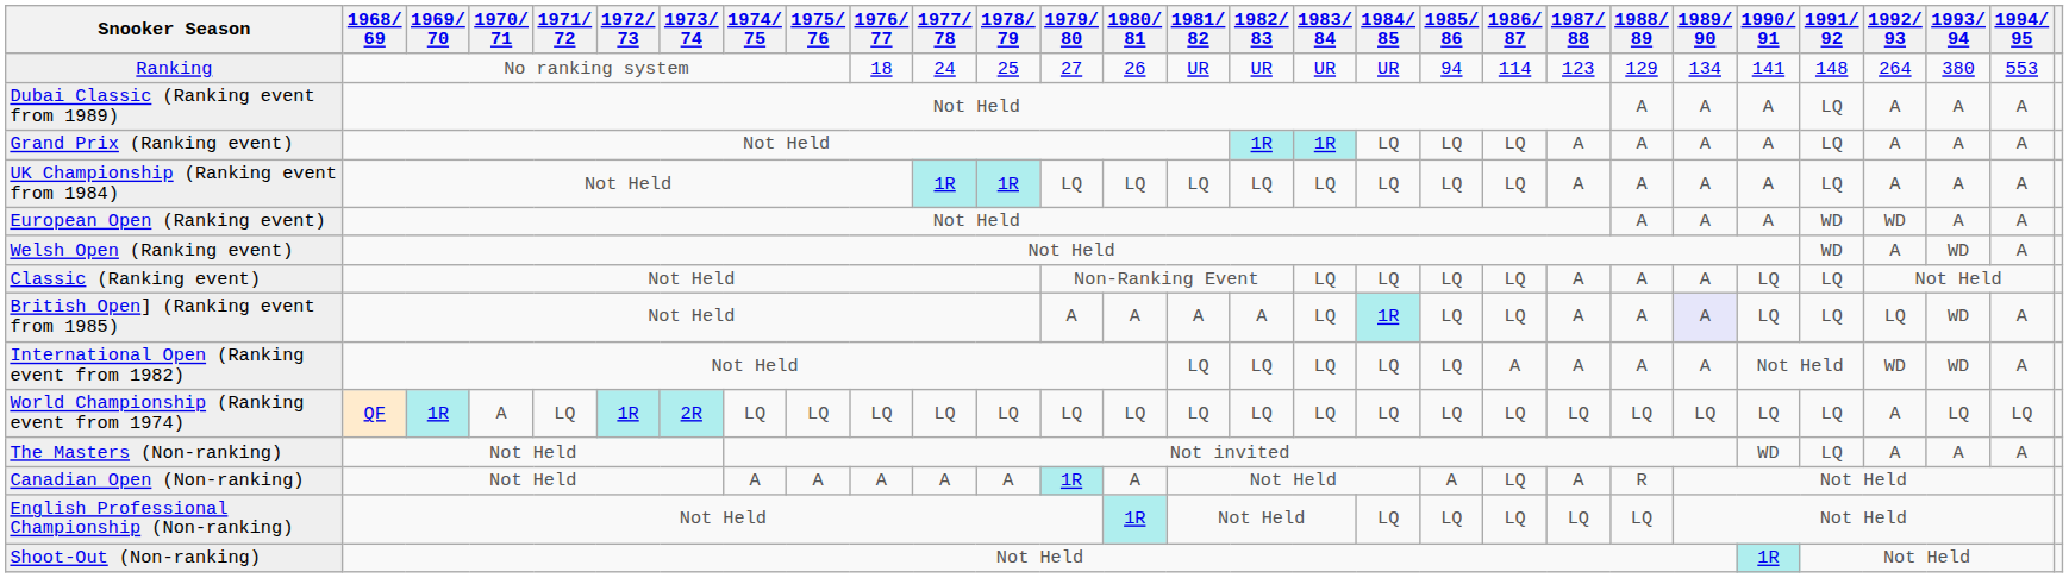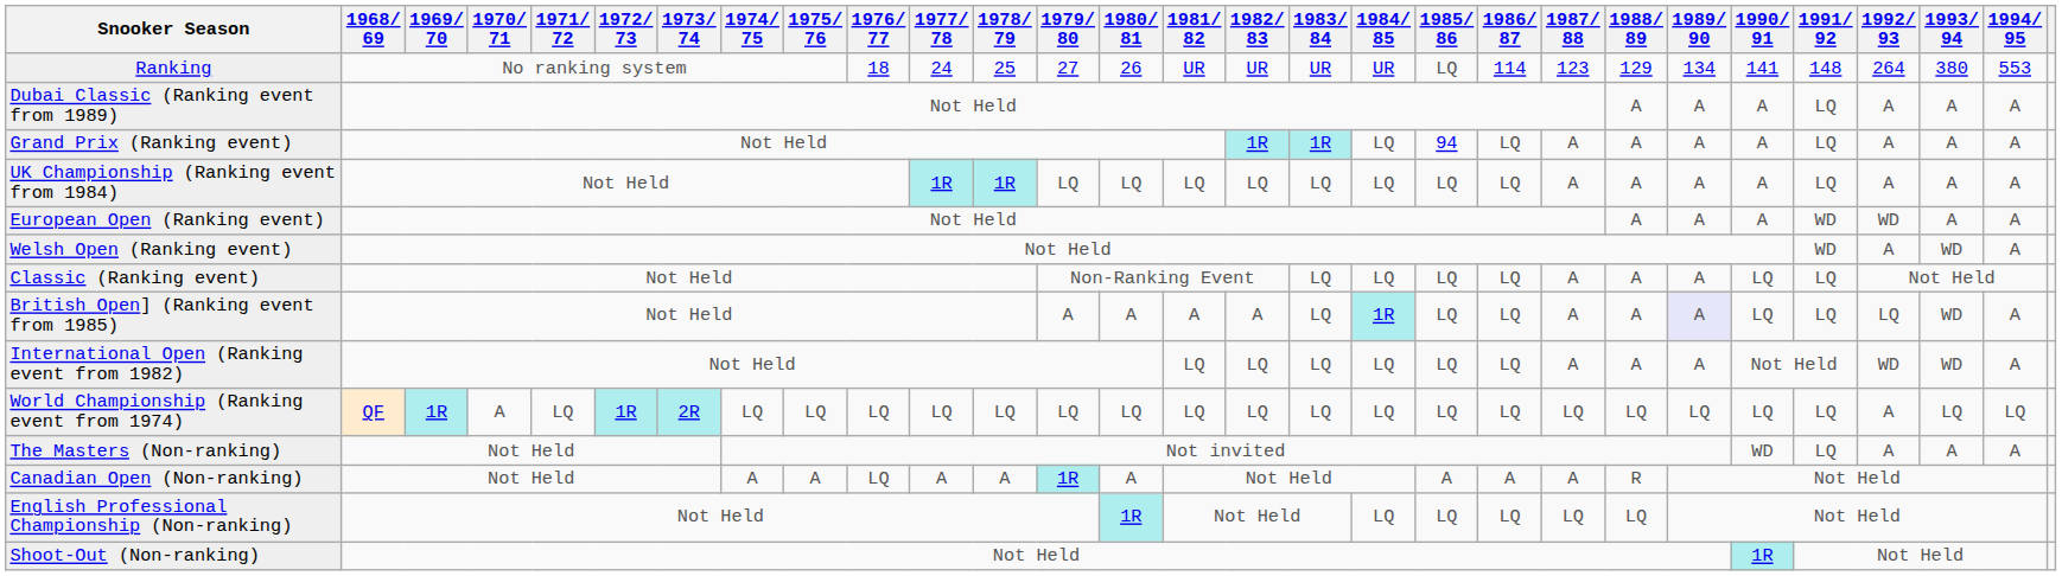 <table class="wikitable" style="font-size:85%">
 <tr>
 <th align=center>Snooker Season</th>
 <th><a href='#'>1968/<br>69</a></th>
 <th><a href='#'>1969/<br>70</a></th>
 <th><a href='#'>1970/<br>71</a></th>
 <th><a href='#'>1971/<br>72</a></th>
 <th><a href='#'>1972/<br>73</a></th>
 <th><a href='#'>1973/<br>74</a></th>
 <th><a href='#'>1974/<br>75</a></th>
 <th><a href='#'>1975/<br>76</a></th>
 <th><a href='#'>1976/<br>77</a></th>
 <th><a href='#'>1977/<br>78</a></th>
 <th><a href='#'>1978/<br>79</a></th>
 <th><a href='#'>1979/<br>80</a></th>
 <th><a href='#'>1980/<br>81</a></th>
 <th><a href='#'>1981/<br>82</a></th>
 <th><a href='#'>1982/<br>83</a></th>
 <th><a href='#'>1983/<br>84</a></th>
 <th><a href='#'>1984/<br>85</a></th>
 <th><a href='#'>1985/<br>86</a></th>
 <th><a href='#'>1986/<br>87</a></th>
 <th><a href='#'>1987/<br>88</a></th>
 <th><a href='#'>1988/<br>89</a></th>
 <th><a href='#'>1989/<br>90</a></th>
 <th><a href='#'>1990/<br>91</a></th>
 <th><a href='#'>1991/<br>92</a></th>
 <th><a href='#'>1992/<br>93</a></th>
 <th><a href='#'>1993/<br>94</a></th>
 <th><a href='#'>1994/<br>95</a></th>
 <th></th>
 </tr>
 <tr>
 <td style="background:#EFEFEF;" align="center"><a href='#'>Ranking</a></td>
 <td align="center" colspan="8" style="color:#555555;">No ranking system</td>
 <td align="center"><a href='#'>18</a></td>
 <td align="center"><a href='#'>24</a></td>
 <td align="center"><a href='#'>25</a></td>
 <td align="center"><a href='#'>27</a></td>
 <td align="center"><a href='#'>26</a></td>
 <td align="center"><a href='#'>UR</a></td>
 <td align="center"><a href='#'>UR</a></td>
 <td align="center"><a href='#'>UR</a></td>
 <td align="center"><a href='#'>UR</a></td>
-<td align="center"><a href='#'>94</a></td>
+<td align="center" style="color:#555555;">LQ</td>
 <td align="center"><a href='#'>114</a></td>
 <td align="center"><a href='#'>123</a></td>
 <td align="center"><a href='#'>129</a></td>
 <td align="center"><a href='#'>134</a></td>
 <td align="center"><a href='#'>141</a></td>
 <td align="center"><a href='#'>148</a></td>
 <td align="center"><a href='#'>264</a></td>
 <td align="center"><a href='#'>380</a></td>
 <td align="center"><a href='#'>553</a></td>
 <td></td>
 </tr>
 <tr>
 <td style="background:#EFEFEF;"><a href='#'>Dubai Classic</a> (Ranking event from 1989)</td>
 <td style="text-align:center; color:#555555;" colspan="20">Not Held</td>
 <td align="center" style="color:#555555;">A</td>
 <td align="center" style="color:#555555;">A</td>
 <td align="center" style="color:#555555;">A</td>
 <td align="center" style="color:#555555;">LQ</td>
 <td align="center" style="color:#555555;">A</td>
 <td align="center" style="color:#555555;">A</td>
 <td align="center" style="color:#555555;">A</td>
 <td></td>
 </tr>
 <tr>
 <td style="background:#EFEFEF;"><a href='#'>Grand Prix</a> (Ranking event)</td>
 <td style="text-align:center; color:#555555;" colspan="14">Not Held</td>
 <td style="text-align:center; background:#afeeee;"><a href='#'>1R</a></td>
 <td style="text-align:center; background:#afeeee;"><a href='#'>1R</a></td>
 <td align="center" style="color:#555555;">LQ</td>
-<td align="center" style="color:#555555;">LQ</td>
+<td align="center"><a href='#'>94</a></td>
 <td align="center" style="color:#555555;">LQ</td>
 <td align="center" style="color:#555555;">A</td>
 <td align="center" style="color:#555555;">A</td>
 <td align="center" style="color:#555555;">A</td>
 <td align="center" style="color:#555555;">A</td>
 <td align="center" style="color:#555555;">LQ</td>
 <td align="center" style="color:#555555;">A</td>
 <td align="center" style="color:#555555;">A</td>
 <td align="center" style="color:#555555;">A</td>
 <td></td>
 </tr>
 <tr>
 <td style="background:#EFEFEF;"><a href='#'>UK Championship</a> (Ranking event from 1984)</td>
 <td style="text-align:center; color:#555555;" colspan="9">Not Held</td>
 <td style="text-align:center; background:#afeeee;"><a href='#'>1R</a></td>
 <td style="text-align:center; background:#afeeee;"><a href='#'>1R</a></td>
 <td align="center" style="color:#555555;">LQ</td>
 <td align="center" style="color:#555555;">LQ</td>
 <td align="center" style="color:#555555;">LQ</td>
 <td align="center" style="color:#555555;">LQ</td>
 <td align="center" style="color:#555555;">LQ</td>
 <td style="text-align:center; color:#555555;">LQ</td>
 <td style="text-align:center; color:#555555;">LQ</td>
 <td style="text-align:center; color:#555555;">LQ</td>
 <td style="text-align:center; color:#555555;">A</td>
 <td style="text-align:center; color:#555555;">A</td>
 <td style="text-align:center; color:#555555;">A</td>
 <td style="text-align:center; color:#555555;">A</td>
 <td style="text-align:center; color:#555555;">LQ</td>
 <td style="text-align:center; color:#555555;">A</td>
 <td style="text-align:center; color:#555555;">A</td>
 <td style="text-align:center; color:#555555;">A</td>
 <td></td>
 </tr>
 <tr>
 <td style="background:#EFEFEF;"><a href='#'>European Open</a> (Ranking event)</td>
 <td style="text-align:center; color:#555555;" colspan="20">Not Held</td>
 <td align="center" style="color:#555555;">A</td>
 <td align="center" style="color:#555555;">A</td>
 <td align="center" style="color:#555555;">A</td>
 <td align="center" style="color:#555555;">WD</td>
 <td align="center" style="color:#555555;">WD</td>
 <td align="center" style="color:#555555;">A</td>
 <td align="center" style="color:#555555;">A</td>
 <td></td>
 </tr>
 <tr>
 <td style="background:#EFEFEF;"><a href='#'>Welsh Open</a> (Ranking event)</td>
 <td style="text-align:center; color:#555555;" colspan="23">Not Held</td>
 <td style="text-align:center; color:#555555;">WD</td>
 <td style="text-align:center; color:#555555;">A</td>
 <td style="text-align:center; color:#555555;">WD</td>
 <td style="text-align:center; color:#555555;">A</td>
 <td></td>
 </tr>
 <tr>
 <td style="background:#EFEFEF;"><a href='#'>Classic</a> (Ranking event)</td>
 <td style="text-align:center; color:#555555;" colspan="11">Not Held</td>
 <td style="text-align:center; color:#555555;" colspan="4">Non-Ranking Event</td>
 <td style="text-align:center; color:#555555;">LQ</td>
 <td style="text-align:center; color:#555555;">LQ</td>
 <td style="text-align:center; color:#555555;">LQ</td>
 <td style="text-align:center; color:#555555;">LQ</td>
 <td style="text-align:center; color:#555555;">A</td>
 <td style="text-align:center; color:#555555;">A</td>
 <td style="text-align:center; color:#555555;">A</td>
 <td style="text-align:center; color:#555555;">LQ</td>
 <td style="text-align:center; color:#555555;">LQ</td>
 <td style="text-align:center; color:#555555;" colspan="3">Not Held</td>
 <td></td>
 </tr>
 <tr>
 <td style="background:#EFEFEF;"><a href='#'>British Open</a>] (Ranking event from 1985)</td>
 <td style="text-align:center; color:#555555;" colspan="11">Not Held</td>
 <td align="center" style="color:#555555;">A</td>
 <td align="center" style="color:#555555;">A</td>
 <td align="center" style="color:#555555;">A</td>
 <td align="center" style="color:#555555;">A</td>
 <td align="center" style="color:#555555;">LQ</td>
 <td style="text-align:center; background:#afeeee;"><a href='#'>1R</a></td>
 <td align="center" style="color:#555555;">LQ</td>
 <td align="center" style="color:#555555;">LQ</td>
 <td align="center" style="color:#555555;">A</td>
 <td align="center" style="color:#555555;">A</td>
 <td align="center" style="background: lavender; color:#555555;">A</td>
 <td align="center" style="color:#555555;">LQ</td>
 <td align="center" style="color:#555555;">LQ</td>
 <td align="center" style="color:#555555;">LQ</td>
 <td align="center" style="color:#555555;">WD</td>
 <td align="center" style="color:#555555;">A</td>
 <td></td>
 </tr>
 <tr>
 <td style="background:#EFEFEF;"><a href='#'>International Open</a> (Ranking event from 1982)</td>
 <td style="text-align:center; color:#555555;" colspan="13">Not Held</td>
 <td style="text-align:center; color:#555555;">LQ</td>
 <td align="center" style="color:#555555;">LQ</td>
 <td align="center" style="color:#555555;">LQ</td>
 <td align="center" style="color:#555555;">LQ</td>
 <td align="center" style="color:#555555;">LQ</td>
-<td align="center" style="color:#555555;">A</td>
+<td align="center" style="color:#555555;">LQ</td>
 <td align="center" style="color:#555555;">A</td>
 <td align="center" style="color:#555555;">A</td>
 <td align="center" style="color:#555555;">A</td>
 <td style="text-align:center; color:#555555;" colspan="2">Not Held</td>
 <td align="center" style="color:#555555;">WD</td>
 <td align="center" style="color:#555555;">WD</td>
 <td align="center" style="color:#555555;">A</td>
 <td></td>
 </tr>
 <tr>
 <td style="background:#EFEFEF;"><a href='#'>World Championship</a> (Ranking event from 1974)</td>
 <td style="text-align:center; background:#ffebcd;"><a href='#'>QF</a></td>
 <td style="text-align:center; background:#afeeee;"><a href='#'>1R</a></td>
 <td style="text-align:center; color:#555555;">A</td>
 <td style="text-align:center; color:#555555;">LQ</td>
 <td style="text-align:center; background:#afeeee;"><a href='#'>1R</a></td>
 <td style="text-align:center; background:#afeeee;"><a href='#'>2R</a></td>
 <td style="text-align:center; color:#555555;">LQ</td>
 <td style="text-align:center; color:#555555;">LQ</td>
 <td style="text-align:center; color:#555555;">LQ</td>
 <td style="text-align:center; color:#555555;">LQ</td>
 <td style="text-align:center; color:#555555;">LQ</td>
 <td style="text-align:center; color:#555555;">LQ</td>
 <td style="text-align:center; color:#555555;">LQ</td>
 <td style="text-align:center; color:#555555;">LQ</td>
 <td style="text-align:center; color:#555555;">LQ</td>
 <td style="text-align:center; color:#555555;">LQ</td>
 <td style="text-align:center; color:#555555;">LQ</td>
 <td style="text-align:center; color:#555555;">LQ</td>
 <td style="text-align:center; color:#555555;">LQ</td>
 <td style="text-align:center; color:#555555;">LQ</td>
 <td style="text-align:center; color:#555555;">LQ</td>
 <td style="text-align:center; color:#555555;">LQ</td>
 <td style="text-align:center; color:#555555;">LQ</td>
 <td style="text-align:center; color:#555555;">LQ</td>
 <td style="text-align:center; color:#555555;">A</td>
 <td style="text-align:center; color:#555555;">LQ</td>
 <td style="text-align:center; color:#555555;">LQ</td>
 <td></td>
 </tr>
 <tr>
 <td style="background:#EFEFEF;"><a href='#'>The Masters</a> (Non-ranking)</td>
 <td align="center" colspan="6" style="color:#555555;">Not Held</td>
 <td style="text-align:center; color:#555555;" colspan="16">Not invited</td>
 <td style="text-align:center; color:#555555;">WD</td>
 <td align="center" style="color:#555555;">LQ</td>
 <td style="text-align:center; color:#555555;">A</td>
 <td style="text-align:center; color:#555555;">A</td>
 <td style="text-align:center; color:#555555;">A</td>
 <td></td>
 </tr>
 <tr>
 <td style="background:#EFEFEF;"><a href='#'>Canadian Open</a> (Non-ranking)</td>
 <td style="text-align:center; color:#555555;" colspan="6">Not Held</td>
 <td align="center" style="color:#555555;">A</td>
 <td align="center" style="color:#555555;">A</td>
-<td align="center" style="color:#555555;">A</td>
+<td style="text-align:center; color:#555555;">LQ</td>
 <td align="center" style="color:#555555;">A</td>
 <td align="center" style="color:#555555;">A</td>
 <td style="text-align:center; background:#afeeee;"><a href='#'>1R</a></td>
 <td align="center" style="color:#555555;">A</td>
 <td style="text-align:center; color:#555555;" colspan="4">Not Held</td>
 <td align="center" style="color:#555555;">A</td>
-<td align="center" style="color:#555555;">LQ</td>
+<td align="center" style="color:#555555;">A</td>
 <td align="center" style="color:#555555;">A</td>
 <td style="text-align:center; color:#555555;">R</td>
 <td style="text-align:center; color:#555555;" colspan="6">Not Held</td>
 <td></td>
 </tr>
 <tr>
 <td style="background:#EFEFEF;"><a href='#'>English Professional Championship</a> (Non-ranking)</td>
 <td style="text-align:center; color:#555555;" colspan="12">Not Held</td>
 <td style="text-align:center; background:#afeeee;"><a href='#'>1R</a></td>
 <td style="text-align:center; color:#555555;" colspan="3">Not Held</td>
 <td align="center" style="color:#555555;">LQ</td>
 <td align="center" style="color:#555555;">LQ</td>
 <td align="center" style="color:#555555;">LQ</td>
 <td align="center" style="color:#555555;">LQ</td>
 <td align="center" style="color:#555555;">LQ</td>
 <td style="text-align:center; color:#555555;" colspan="6">Not Held</td>
 <td></td>
 </tr>
 <tr>
 <td style="background:#EFEFEF;"><a href='#'>Shoot-Out</a> (Non-ranking)</td>
 <td style="text-align:center; color:#555555;" colspan="22">Not Held</td>
 <td style="text-align:center; background:#afeeee;"><a href='#'>1R</a></td>
 <td style="text-align:center; color:#555555;" colspan="4">Not Held</td>
 <td></td>
 </tr>
 </table>
